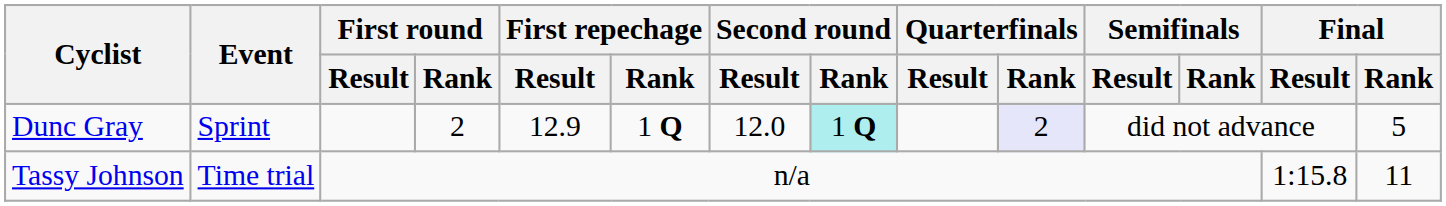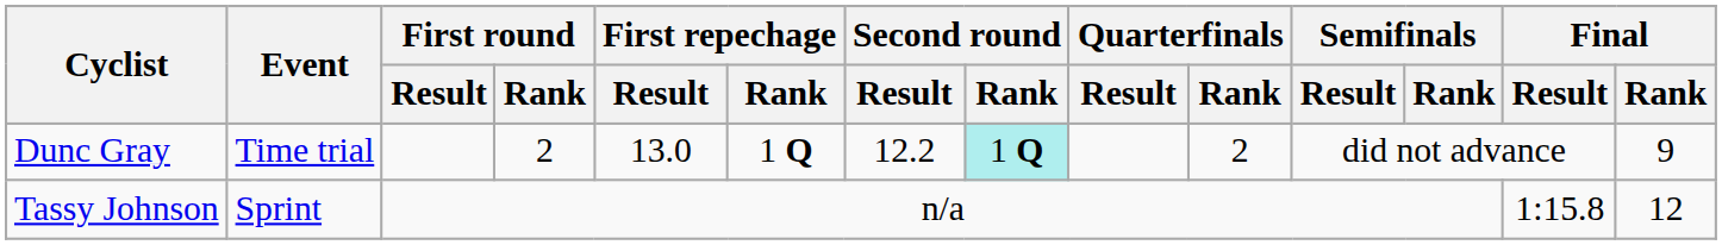 <table class=wikitable style="font-size:90%">
 <tr>
 <th rowspan=2>Cyclist</th>
 <th rowspan=2>Event</th>
 <th colspan=2>First round</th>
 <th colspan=2>First repechage</th>
 <th colspan=2>Second round</th>
 <th colspan=2>Quarterfinals</th>
 <th colspan=2>Semifinals</th>
 <th colspan=2>Final</th>
 </tr>
 <tr>
 <th>Result</th>
 <th>Rank</th>
 <th>Result</th>
 <th>Rank</th>
 <th>Result</th>
 <th>Rank</th>
 <th>Result</th>
 <th>Rank</th>
 <th>Result</th>
 <th>Rank</th>
 <th>Result</th>
 <th>Rank</th>
 </tr>
 <tr>
 <td><a href='#'>Dunc Gray</a></td>
-<td><a href='#'>Sprint</a></td>
+<td><a href='#'>Time trial</a></td>
 <td align=center></td>
 <td align=center>2</td>
-<td align=center>12.9</td>
+<td align=center>13.0</td>
 <td align=center>1 <strong>Q</strong></td>
-<td align=center>12.0</td>
+<td align=center>12.2</td>
 <td align=center style="background: paleturquoise;">1 <strong>Q</strong></td>
 <td align=center></td>
-<td align=center style="background: lavender;">2</td>
+<td align=center>2</td>
 <td align=center colspan=3>did not advance</td>
-<td align=center>5</td>
+<td align=center>9</td>
 </tr>
 <tr>
 <td><a href='#'>Tassy Johnson</a></td>
-<td><a href='#'>Time trial</a></td>
+<td><a href='#'>Sprint</a></td>
 <td align=center colspan=10>n/a</td>
 <td align=center>1:15.8</td>
-<td align=center>11</td>
+<td align=center>12</td>
 </tr>
 </table>
